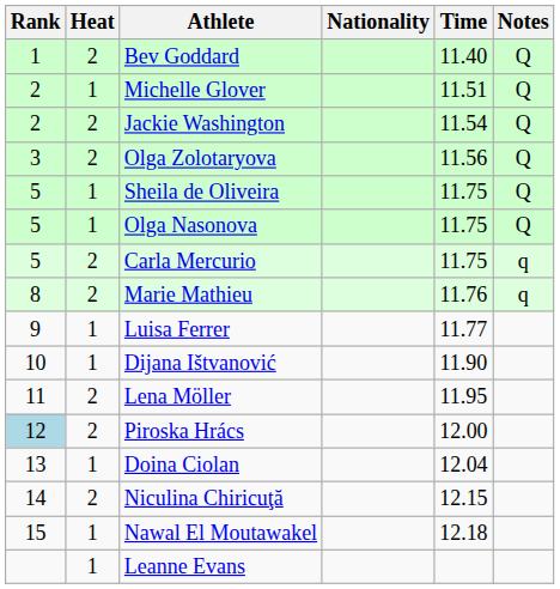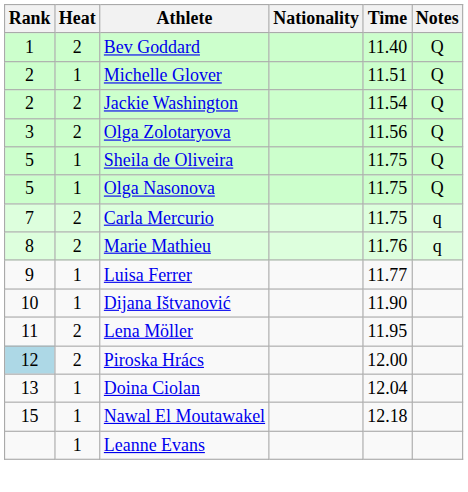 <table class="wikitable sortable" style="text-align:center">
 <tr>
 <th>Rank</th>
 <th>Heat</th>
 <th>Athlete</th>
 <th>Nationality</th>
 <th>Time</th>
 <th>Notes</th>
 </tr>
 <tr bgcolor=ccffcc>
 <td>1</td>
 <td>2</td>
 <td align=left><a href='#'>Bev Goddard</a></td>
 <td align=left></td>
 <td>11.40</td>
 <td>Q</td>
 </tr>
 <tr bgcolor=ccffcc>
 <td>2</td>
 <td>1</td>
 <td align=left><a href='#'>Michelle Glover</a></td>
 <td align=left></td>
 <td>11.51</td>
 <td>Q</td>
 </tr>
 <tr bgcolor=ccffcc>
 <td>2</td>
 <td>2</td>
 <td align=left><a href='#'>Jackie Washington</a></td>
 <td align=left></td>
 <td>11.54</td>
 <td>Q</td>
 </tr>
 <tr bgcolor=ccffcc>
 <td>3</td>
 <td>2</td>
 <td align=left><a href='#'>Olga Zolotaryova</a></td>
 <td align=left></td>
 <td>11.56</td>
 <td>Q</td>
 </tr>
 <tr bgcolor=ccffcc>
 <td>5</td>
 <td>1</td>
 <td align=left><a href='#'>Sheila de Oliveira</a></td>
 <td align=left></td>
 <td>11.75</td>
 <td>Q</td>
 </tr>
 <tr bgcolor=ccffcc>
 <td>5</td>
 <td>1</td>
 <td align=left><a href='#'>Olga Nasonova</a></td>
 <td align=left></td>
 <td>11.75</td>
 <td>Q</td>
 </tr>
 <tr bgcolor=ddffdd>
-<td>5</td>
+<td>7</td>
 <td>2</td>
 <td align=left><a href='#'>Carla Mercurio</a></td>
 <td align=left></td>
 <td>11.75</td>
 <td>q</td>
 </tr>
 <tr bgcolor=ddffdd>
 <td>8</td>
 <td>2</td>
 <td align=left><a href='#'>Marie Mathieu</a></td>
 <td align=left></td>
 <td>11.76</td>
 <td>q</td>
 </tr>
 <tr>
 <td>9</td>
 <td>1</td>
 <td align=left><a href='#'>Luisa Ferrer</a></td>
 <td align=left></td>
 <td>11.77</td>
 <td></td>
 </tr>
 <tr>
 <td>10</td>
 <td>1</td>
 <td align=left><a href='#'>Dijana Ištvanović</a></td>
 <td align=left></td>
 <td>11.90</td>
 <td></td>
 </tr>
 <tr>
 <td>11</td>
 <td>2</td>
 <td align=left><a href='#'>Lena Möller</a></td>
 <td align=left></td>
 <td>11.95</td>
 <td></td>
 </tr>
 <tr>
 <td style="background: lightblue;">12</td>
 <td>2</td>
 <td align=left><a href='#'>Piroska Hrács</a></td>
 <td align=left></td>
 <td>12.00</td>
 <td></td>
 </tr>
 <tr>
 <td>13</td>
 <td>1</td>
 <td align=left><a href='#'>Doina Ciolan</a></td>
 <td align=left></td>
 <td>12.04</td>
 <td></td>
 </tr>
 <tr>
-<td>14</td>
-<td>2</td>
-<td align=left><a href='#'>Niculina Chiricuţă</a></td>
-<td align=left></td>
-<td>12.15</td>
-<td></td>
-</tr>
-<tr>
 <td>15</td>
 <td>1</td>
 <td align=left><a href='#'>Nawal El Moutawakel</a></td>
 <td align=left></td>
 <td>12.18</td>
 <td></td>
 </tr>
 <tr>
 <td></td>
 <td>1</td>
 <td align=left><a href='#'>Leanne Evans</a></td>
 <td align=left></td>
 <td></td>
 <td></td>
 </tr>
 </table>
